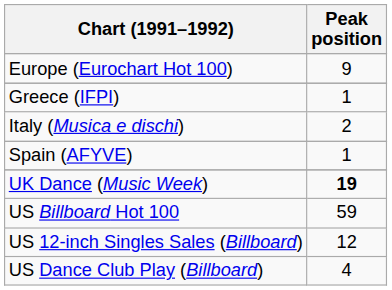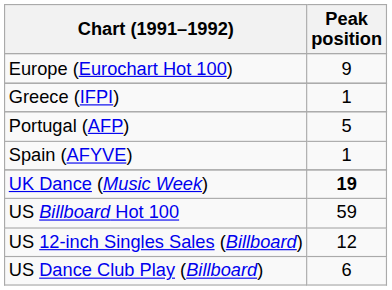 <table class="wikitable sortable">
 <tr>
 <th>Chart (1991–1992)</th>
 <th>Peak<br>position</th>
 </tr>
 <tr>
 </tr>
 <tr>
 </tr>
 <tr>
 </tr>
 <tr>
 <td>Europe (<a href='#'>Eurochart Hot 100</a>)</td>
 <td align="center">9</td>
 </tr>
 <tr>
 </tr>
 <tr>
 <td>Greece (<a href='#'>IFPI</a>)</td>
 <td align="center">1</td>
 </tr>
 <tr>
-<td>Italy (<em><a href='#'>Musica e dischi</a></em>)</td>
-<td align="center">2</td>
 </tr>
 <tr>
 </tr>
 <tr>
+<td>Portugal (<a href='#'>AFP</a>)</td>
+<td align="center">5</td>
 </tr>
 <tr>
 <td>Spain (<a href='#'>AFYVE</a>)</td>
 <td align="center">1</td>
 </tr>
 <tr>
 </tr>
 <tr>
 </tr>
 <tr>
 <td><a href='#'>UK Dance</a> (<em><a href='#'>Music Week</a></em>)</td>
 <td align="center"><strong>19</strong></td>
 </tr>
 <tr>
 <td>US <a href='#'><em>Billboard</em> Hot 100</a></td>
 <td align="center">59</td>
 </tr>
 <tr>
 <td>US <a href='#'>12-inch Singles Sales</a> (<em><a href='#'>Billboard</a></em>)</td>
 <td align="center">12</td>
 </tr>
 <tr>
 <td>US <a href='#'>Dance Club Play</a> (<em><a href='#'>Billboard</a></em>)</td>
-<td align="center">4</td>
+<td align="center">6</td>
 </tr>
 </table>
